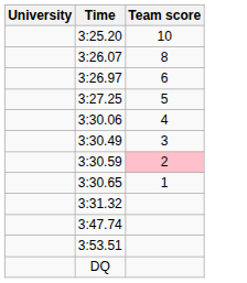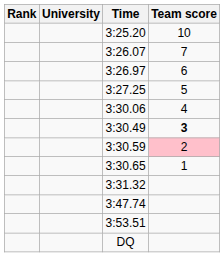 <table class="wikitable sortable" style="text-align:center">
 <tr>
+<th>Rank</th>
 <th>University</th>
 <th>Time</th>
 <th>Team score</th>
 </tr>
 <tr>
 <td></td>
+<td></td>
 <td>3:25.20</td>
 <td>10  </td>
 </tr>
 <tr>
 <td></td>
+<td></td>
 <td>3:26.07</td>
-<td>8 </td>
+<td>7 </td>
 </tr>
 <tr>
+<td></td>
 <td></td>
 <td>3:26.97</td>
 <td>6 </td>
 </tr>
 <tr>
 <td></td>
+<td></td>
 <td>3:27.25</td>
 <td>5 </td>
 </tr>
 <tr>
+<td></td>
 <td></td>
 <td>3:30.06</td>
 <td>4</td>
 </tr>
 <tr>
 <td></td>
+<td></td>
 <td>3:30.49</td>
-<td>3</td>
+<td><strong>3</strong></td>
 </tr>
 <tr>
+<td></td>
 <td></td>
 <td>3:30.59</td>
 <td style="background: pink;">2</td>
 </tr>
 <tr>
 <td></td>
+<td></td>
 <td>3:30.65</td>
 <td>1</td>
 </tr>
 <tr>
+<td></td>
 <td></td>
 <td>3:31.32</td>
 <td></td>
 </tr>
 <tr>
 <td></td>
+<td></td>
 <td>3:47.74</td>
 <td></td>
 </tr>
 <tr>
+<td></td>
 <td></td>
 <td>3:53.51</td>
 <td></td>
 </tr>
 <tr>
 <td></td>
+<td></td>
 <td>DQ</td>
 <td></td>
 </tr>
 </table>
